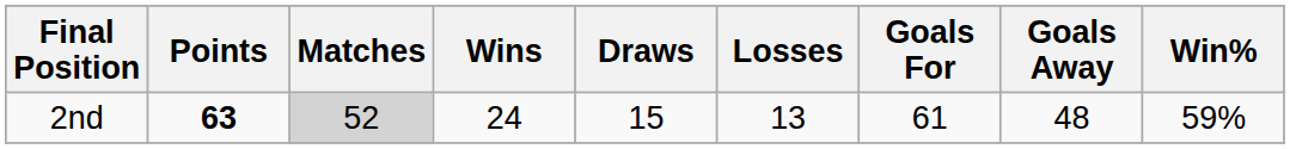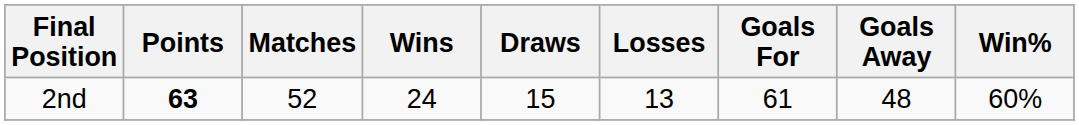 <table class="wikitable" style="font-size: 95%; text-align: center;">
 <tr>
 <th width=60>Final Position</th>
 <th width=60>Points</th>
 <th width=60>Matches</th>
 <th width=60>Wins</th>
 <th width=60>Draws</th>
 <th width=60>Losses</th>
 <th width=60>Goals For</th>
 <th width=60>Goals Away</th>
 <th width=60>Win%</th>
 </tr>
 <tr>
 <td>2nd</td>
 <td><strong>63</strong></td>
-<td style="background: lightgrey;">52</td>
+<td>52</td>
 <td>24</td>
 <td>15</td>
 <td>13</td>
 <td>61</td>
 <td>48</td>
-<td>59%</td>
+<td>60%</td>
 </tr>
 </table>
